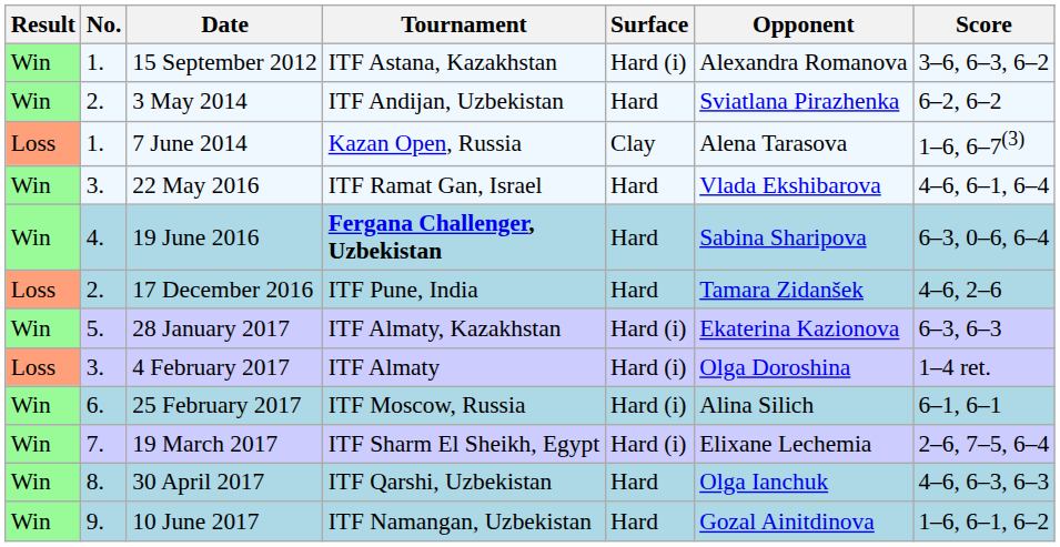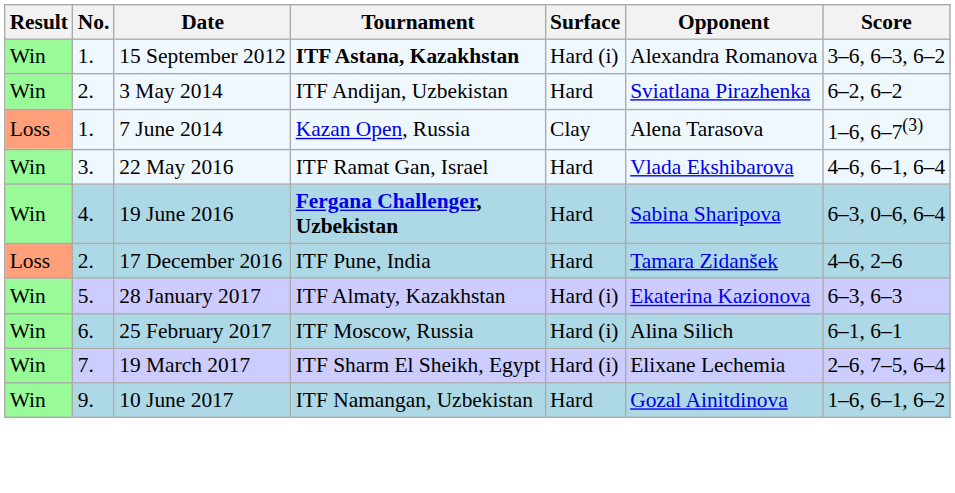 <table class="sortable wikitable" style="font-size:97%">
 <tr>
 <th>Result</th>
 <th>No.</th>
 <th>Date</th>
 <th>Tournament</th>
 <th>Surface</th>
 <th>Opponent</th>
 <th class="unsortable">Score</th>
 </tr>
 <tr style="background:#f0f8ff;">
 <td style="background:#98fb98;">Win</td>
 <td>1.</td>
 <td>15 September 2012</td>
-<td>ITF Astana, Kazakhstan</td>
+<td><strong>ITF Astana, Kazakhstan</strong></td>
 <td>Hard (i)</td>
 <td> Alexandra Romanova</td>
 <td>3–6, 6–3, 6–2</td>
 </tr>
 <tr style="background:#f0f8ff;">
 <td style="background:#98fb98;">Win</td>
 <td>2.</td>
 <td>3 May 2014</td>
 <td>ITF Andijan, Uzbekistan</td>
 <td>Hard</td>
 <td> <a href='#'>Sviatlana Pirazhenka</a></td>
 <td>6–2, 6–2</td>
 </tr>
 <tr style="background:#f0f8ff;">
 <td style="background:#ffa07a;">Loss</td>
 <td>1.</td>
 <td>7 June 2014</td>
 <td><a href='#'>Kazan Open</a>, Russia</td>
 <td>Clay</td>
 <td> Alena Tarasova</td>
 <td>1–6, 6–7<sup>(3)</sup></td>
 </tr>
 <tr style="background:#f0f8ff;">
 <td style="background:#98fb98;">Win</td>
 <td>3.</td>
 <td>22 May 2016</td>
 <td>ITF Ramat Gan, Israel</td>
 <td>Hard</td>
 <td> <a href='#'>Vlada Ekshibarova</a></td>
 <td>4–6, 6–1, 6–4</td>
 </tr>
 <tr style="background:lightblue;">
 <td style="background:#98fb98;">Win</td>
 <td>4.</td>
 <td>19 June 2016</td>
 <td><strong><a href='#'>Fergana Challenger</a>, <br>Uzbekistan</strong></td>
 <td>Hard</td>
 <td> <a href='#'>Sabina Sharipova</a></td>
 <td>6–3, 0–6, 6–4</td>
 </tr>
 <tr style="background:lightblue;">
 <td style="background:#ffa07a;">Loss</td>
 <td>2.</td>
 <td>17 December 2016</td>
 <td>ITF Pune, India</td>
 <td>Hard</td>
 <td> <a href='#'>Tamara Zidanšek</a></td>
 <td>4–6, 2–6</td>
 </tr>
 <tr style="background:#ccccff;">
 <td style="background:#98fb98;">Win</td>
 <td>5.</td>
 <td>28 January 2017</td>
 <td>ITF Almaty, Kazakhstan</td>
 <td>Hard (i)</td>
 <td> <a href='#'>Ekaterina Kazionova</a></td>
 <td>6–3, 6–3</td>
 </tr>
-<tr style="background:#ccccff;">
-<td style="background:#ffa07a;">Loss</td>
-<td>3.</td>
-<td>4 February 2017</td>
-<td>ITF Almaty</td>
-<td>Hard (i)</td>
-<td> <a href='#'>Olga Doroshina</a></td>
-<td>1–4 ret.</td>
-</tr>
 <tr style="background:lightblue;">
 <td style="background:#98fb98;">Win</td>
 <td>6.</td>
 <td>25 February 2017</td>
 <td>ITF Moscow, Russia</td>
 <td>Hard (i)</td>
 <td> Alina Silich</td>
 <td>6–1, 6–1</td>
 </tr>
 <tr style="background:#ccccff;">
 <td style="background:#98fb98;">Win</td>
 <td>7.</td>
 <td>19 March 2017</td>
 <td>ITF Sharm El Sheikh, Egypt</td>
 <td>Hard (i)</td>
 <td> Elixane Lechemia</td>
 <td>2–6, 7–5, 6–4</td>
 </tr>
 <tr style="background:lightblue;">
 <td style="background:#98fb98;">Win</td>
-<td>8.</td>
-<td>30 April 2017</td>
-<td>ITF Qarshi, Uzbekistan</td>
-<td>Hard</td>
-<td> <a href='#'>Olga Ianchuk</a></td>
-<td>4–6, 6–3, 6–3</td>
-</tr>
-<tr style="background:lightblue;">
-<td style="background:#98fb98;">Win</td>
 <td>9.</td>
 <td>10 June 2017</td>
 <td>ITF Namangan, Uzbekistan</td>
 <td>Hard</td>
 <td> <a href='#'>Gozal Ainitdinova</a></td>
 <td>1–6, 6–1, 6–2</td>
 </tr>
 </table>
